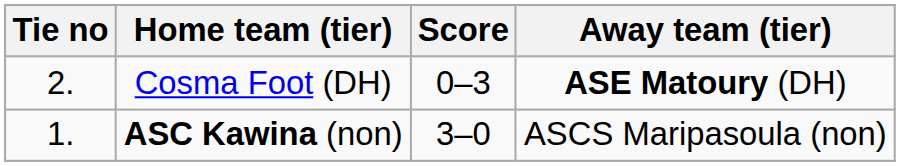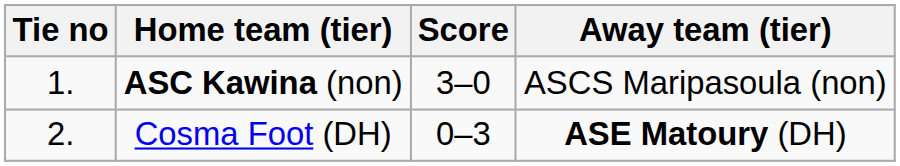 <table class="wikitable" style="text-align: center">
 <tr>
 <th>Tie no</th>
 <th>Home team (tier)</th>
 <th>Score</th>
 <th>Away team (tier)</th>
 </tr>
 <tr>
+<td>1.</td>
+<td> <strong>ASC Kawina</strong> (non)</td>
+<td>3–0 </td>
+<td>ASCS Maripasoula (non) </td>
+</tr>
+<tr>
 <td>2.</td>
 <td> <a href='#'>Cosma Foot</a> (DH)</td>
 <td>0–3 </td>
 <td><strong>ASE Matoury</strong> (DH) </td>
 </tr>
-<tr>
-<td>1.</td>
-<td> <strong>ASC Kawina</strong> (non)</td>
-<td>3–0 </td>
-<td>ASCS Maripasoula (non) </td>
-</tr>
 </table>
